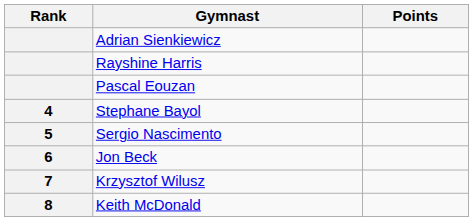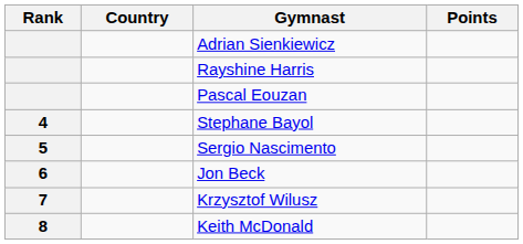 <table class="wikitable" width=500>
 <tr bgcolor="#efefef">
 <th>Rank</th>
+<th>Country</th>
 <th>Gymnast</th>
 <th>Points</th>
 </tr>
 <tr>
 <th></th>
+<td></td>
 <td><a href='#'>Adrian Sienkiewicz</a></td>
 <td></td>
 </tr>
 <tr>
 <th></th>
+<td></td>
 <td><a href='#'>Rayshine Harris</a></td>
 <td></td>
 </tr>
 <tr>
 <th></th>
+<td></td>
 <td><a href='#'>Pascal Eouzan</a></td>
 <td></td>
 </tr>
 <tr>
 <th>4</th>
+<td></td>
 <td><a href='#'>Stephane Bayol</a></td>
 <td></td>
 </tr>
 <tr>
 <th>5</th>
+<td></td>
 <td><a href='#'>Sergio Nascimento</a></td>
 <td></td>
 </tr>
 <tr>
 <th>6</th>
+<td></td>
 <td><a href='#'>Jon Beck</a></td>
 <td></td>
 </tr>
 <tr>
 <th>7</th>
+<td></td>
 <td><a href='#'>Krzysztof Wilusz</a></td>
 <td></td>
 </tr>
 <tr>
 <th>8</th>
+<td></td>
 <td><a href='#'>Keith McDonald</a></td>
 <td></td>
 </tr>
 </table>
